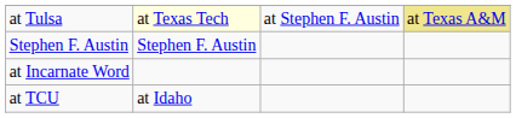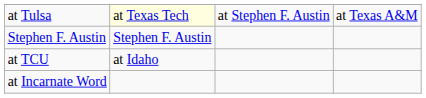 <table class="wikitable">
 <tr>
 </tr>
 <tr>
 <td>at <a href='#'>Tulsa</a></td>
 <td style="background: lightyellow;">at <a href='#'>Texas Tech</a></td>
 <td>at <a href='#'>Stephen F. Austin</a></td>
-<td style="background: khaki;">at <a href='#'>Texas A&M</a></td>
+<td>at <a href='#'>Texas A&M</a></td>
 </tr>
 <tr>
 <td><a href='#'>Stephen F. Austin</a></td>
 <td><a href='#'>Stephen F. Austin</a></td>
+<td></td>
+<td></td>
+</tr>
+<tr>
+<td>at <a href='#'>TCU</a></td>
+<td>at <a href='#'>Idaho</a></td>
 <td></td>
 <td></td>
 </tr>
 <tr>
 <td>at <a href='#'>Incarnate Word</a></td>
 <td></td>
 <td></td>
 <td></td>
 </tr>
-<tr>
-<td>at <a href='#'>TCU</a></td>
-<td>at <a href='#'>Idaho</a></td>
-<td></td>
-<td></td>
-</tr>
 </table>
